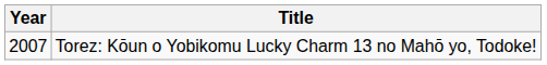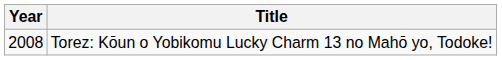 <table class="wikitable">
 <tr>
 <th>Year</th>
 <th>Title</th>
 </tr>
 <tr>
-<td>2007</td>
+<td>2008</td>
 <td>Torez: Kōun o Yobikomu Lucky Charm 13 no Mahō yo, Todoke!</td>
 </tr>
 </table>
